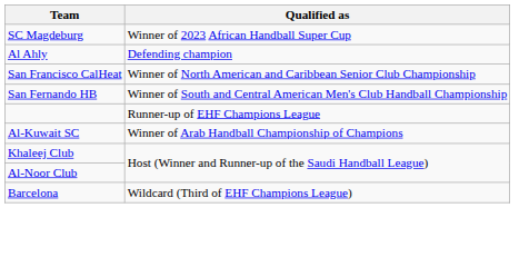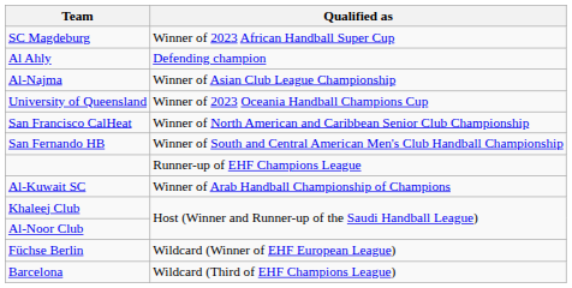 <table class="wikitable">
 <tr>
 <th>Team</th>
 <th>Qualified as</th>
 </tr>
 <tr>
 <td> <a href='#'>SC Magdeburg</a></td>
 <td>Winner of <a href='#'>2023</a> <a href='#'>African Handball Super Cup</a></td>
 </tr>
 <tr>
 <td> <a href='#'>Al Ahly</a></td>
 <td><a href='#'>Defending champion</a></td>
+</tr>
+<tr>
+<td> <a href='#'>Al-Najma</a></td>
+<td>Winner of <a href='#'>Asian Club League Championship</a></td>
+</tr>
+<tr>
+<td> <a href='#'>University of Queensland</a></td>
+<td>Winner of <a href='#'>2023</a> <a href='#'>Oceania Handball Champions Cup</a></td>
 </tr>
 <tr>
 <td> <a href='#'>San Francisco CalHeat</a></td>
 <td>Winner of <a href='#'>North American and Caribbean Senior Club Championship</a></td>
 </tr>
 <tr>
 <td> <a href='#'>San Fernando HB</a></td>
 <td>Winner of <a href='#'>South and Central American Men's Club Handball Championship</a></td>
 </tr>
 <tr>
 <td></td>
 <td>Runner-up of <a href='#'>EHF Champions League</a></td>
 </tr>
 <tr>
 <td> <a href='#'>Al-Kuwait SC</a></td>
 <td>Winner of <a href='#'>Arab Handball Championship of Champions</a></td>
 </tr>
 <tr>
 <td> <a href='#'>Khaleej Club</a></td>
 <td rowspan=2>Host (Winner and Runner-up of the <a href='#'>Saudi Handball League</a>)</td>
 </tr>
 <tr>
 <td> <a href='#'>Al-Noor Club</a></td>
 </tr>
 <tr>
+<td> <a href='#'>Füchse Berlin</a></td>
+<td>Wildcard (Winner of <a href='#'>EHF European League</a>)</td>
+</tr>
+<tr>
 <td> <a href='#'>Barcelona</a></td>
 <td>Wildcard (Third of <a href='#'>EHF Champions League</a>)</td>
 </tr>
 </table>
